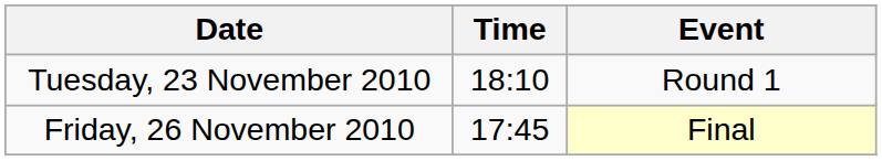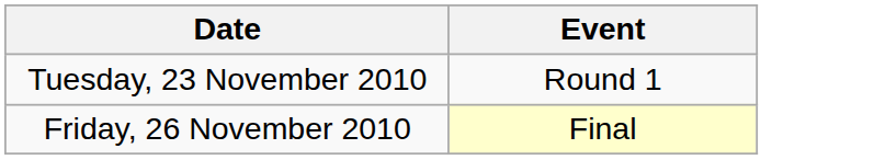 <table class = "wikitable" style="text-align:center;">
 <tr>
 <th width=220>Date</th>
-<th width=50>Time</th>
 <th width=150>Event</th>
 </tr>
 <tr>
 <td>Tuesday, 23 November 2010</td>
-<td>18:10</td>
 <td>Round 1</td>
 </tr>
 <tr>
 <td>Friday, 26 November 2010</td>
-<td>17:45</td>
 <td bgcolor=ffffcc>Final</td>
 </tr>
 </table>
